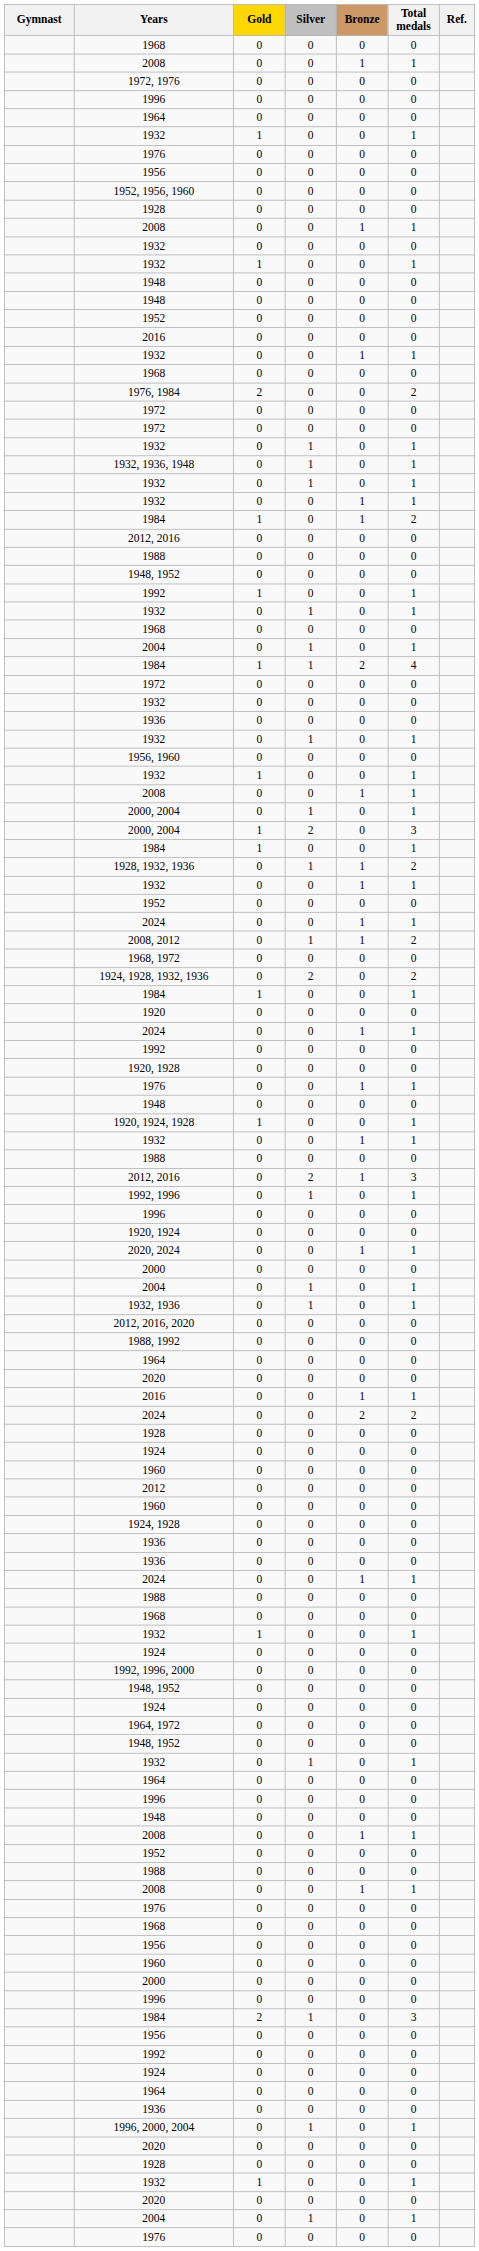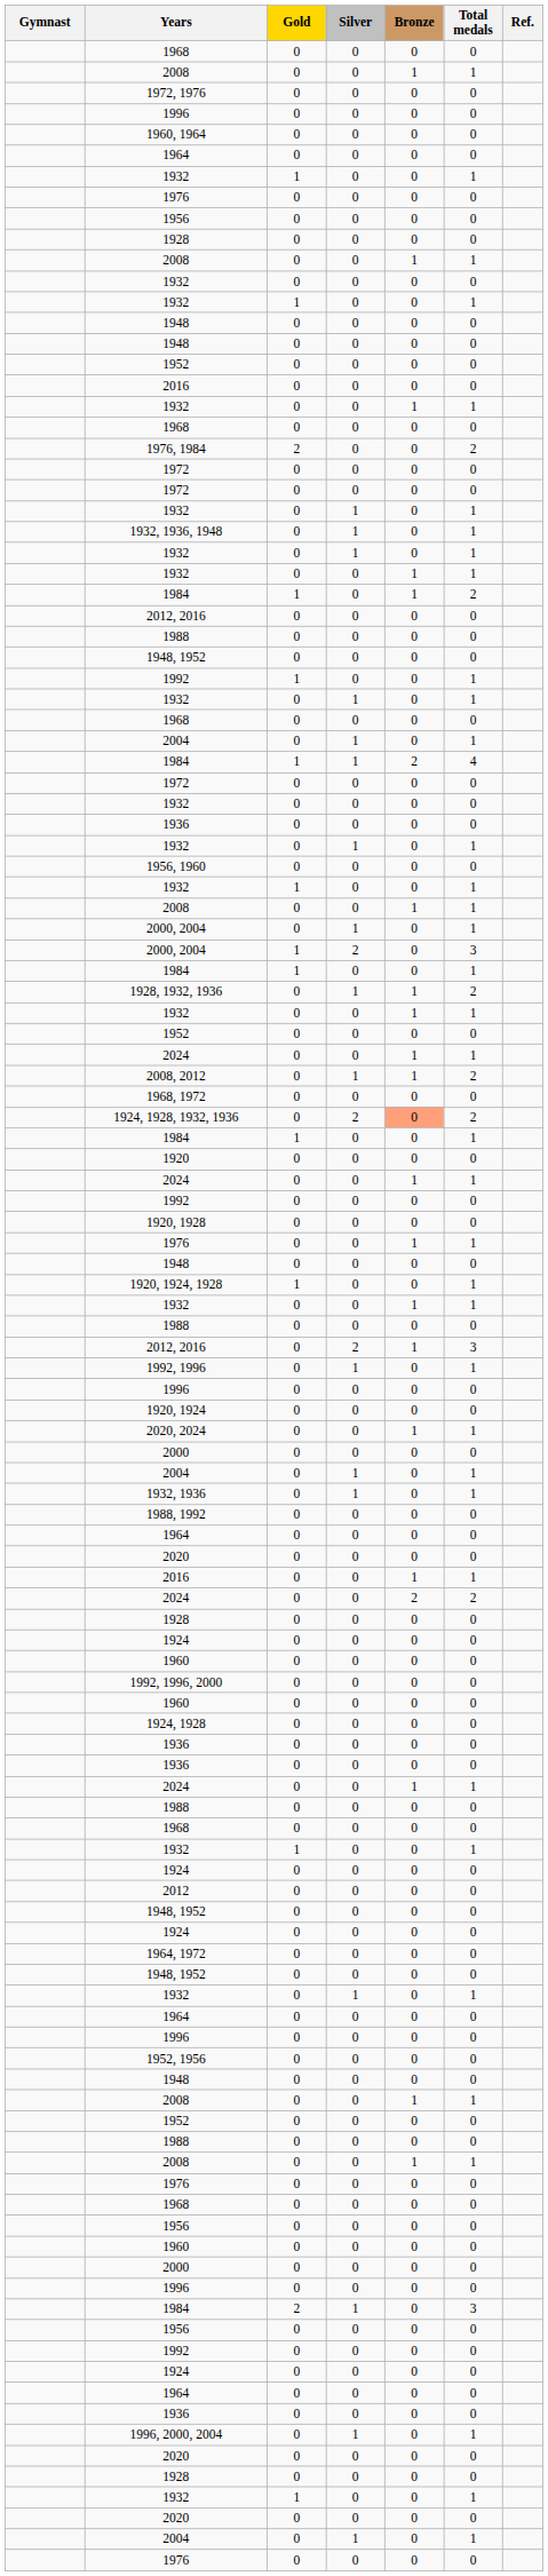 <table class="wikitable sortable" width=74% style="text-align:center;">
 <tr>
 <th>Gymnast</th>
 <th>Years</th>
 <th style="background-color:gold; width:4.0em; font-weight:bold;">Gold</th>
 <th style="background-color:silver; width:4.0em; font-weight:bold;">Silver</th>
 <th style="background-color:#cc9966; width:4.0em; font-weight:bold;">Bronze</th>
 <th style="width:4.0em;">Total medals</th>
 <th class="unsortable">Ref.</th>
 </tr>
 <tr>
 <td></td>
 <td>1968</td>
 <td>0</td>
 <td>0</td>
 <td>0</td>
 <td>0</td>
 <td></td>
 </tr>
 <tr>
 <td></td>
 <td>2008</td>
 <td>0</td>
 <td>0</td>
 <td>1</td>
 <td>1</td>
 <td></td>
 </tr>
 <tr>
 <td></td>
 <td>1972, 1976</td>
 <td>0</td>
 <td>0</td>
 <td>0</td>
 <td>0</td>
 <td></td>
 </tr>
 <tr>
 <td></td>
 <td>1996</td>
 <td>0</td>
 <td>0</td>
 <td>0</td>
 <td>0</td>
 <td></td>
 </tr>
 <tr>
 <td></td>
+<td>1960, 1964</td>
+<td>0</td>
+<td>0</td>
+<td>0</td>
+<td>0</td>
+<td></td>
+</tr>
+<tr>
+<td></td>
 <td>1964</td>
 <td>0</td>
 <td>0</td>
 <td>0</td>
 <td>0</td>
 <td></td>
 </tr>
 <tr>
 <td></td>
 <td>1932</td>
 <td>1</td>
 <td>0</td>
 <td>0</td>
 <td>1</td>
 <td></td>
 </tr>
 <tr>
 <td></td>
 <td>1976</td>
 <td>0</td>
 <td>0</td>
 <td>0</td>
 <td>0</td>
 <td></td>
 </tr>
 <tr>
 <td></td>
 <td>1956</td>
-<td>0</td>
-<td>0</td>
-<td>0</td>
-<td>0</td>
-<td></td>
-</tr>
-<tr>
-<td></td>
-<td>1952, 1956, 1960</td>
 <td>0</td>
 <td>0</td>
 <td>0</td>
 <td>0</td>
 <td></td>
 </tr>
 <tr>
 <td></td>
 <td>1928</td>
 <td>0</td>
 <td>0</td>
 <td>0</td>
 <td>0</td>
 <td></td>
 </tr>
 <tr>
 <td></td>
 <td>2008</td>
 <td>0</td>
 <td>0</td>
 <td>1</td>
 <td>1</td>
 <td></td>
 </tr>
 <tr>
 <td></td>
 <td>1932</td>
 <td>0</td>
 <td>0</td>
 <td>0</td>
 <td>0</td>
 <td></td>
 </tr>
 <tr>
 <td></td>
 <td>1932</td>
 <td>1</td>
 <td>0</td>
 <td>0</td>
 <td>1</td>
 <td></td>
 </tr>
 <tr>
 <td></td>
 <td>1948</td>
 <td>0</td>
 <td>0</td>
 <td>0</td>
 <td>0</td>
 <td></td>
 </tr>
 <tr>
 <td></td>
 <td>1948</td>
 <td>0</td>
 <td>0</td>
 <td>0</td>
 <td>0</td>
 <td></td>
 </tr>
 <tr>
 <td></td>
 <td>1952</td>
 <td>0</td>
 <td>0</td>
 <td>0</td>
 <td>0</td>
 <td></td>
 </tr>
 <tr>
 <td></td>
 <td>2016</td>
 <td>0</td>
 <td>0</td>
 <td>0</td>
 <td>0</td>
 <td></td>
 </tr>
 <tr>
 <td></td>
 <td>1932</td>
 <td>0</td>
 <td>0</td>
 <td>1</td>
 <td>1</td>
 <td></td>
 </tr>
 <tr>
 <td></td>
 <td>1968</td>
 <td>0</td>
 <td>0</td>
 <td>0</td>
 <td>0</td>
 <td></td>
 </tr>
 <tr>
 <td></td>
 <td>1976, 1984</td>
 <td>2</td>
 <td>0</td>
 <td>0</td>
 <td>2</td>
 <td></td>
 </tr>
 <tr>
 <td></td>
 <td>1972</td>
 <td>0</td>
 <td>0</td>
 <td>0</td>
 <td>0</td>
 <td></td>
 </tr>
 <tr>
 <td></td>
 <td>1972</td>
 <td>0</td>
 <td>0</td>
 <td>0</td>
 <td>0</td>
 <td></td>
 </tr>
 <tr>
 <td></td>
 <td>1932</td>
 <td>0</td>
 <td>1</td>
 <td>0</td>
 <td>1</td>
 <td></td>
 </tr>
 <tr>
 <td></td>
 <td>1932, 1936, 1948</td>
 <td>0</td>
 <td>1</td>
 <td>0</td>
 <td>1</td>
 <td></td>
 </tr>
 <tr>
 <td></td>
 <td>1932</td>
 <td>0</td>
 <td>1</td>
 <td>0</td>
 <td>1</td>
 <td></td>
 </tr>
 <tr>
 <td></td>
 <td>1932</td>
 <td>0</td>
 <td>0</td>
 <td>1</td>
 <td>1</td>
 <td></td>
 </tr>
 <tr>
 <td></td>
 <td>1984</td>
 <td>1</td>
 <td>0</td>
 <td>1</td>
 <td>2</td>
 <td></td>
 </tr>
 <tr>
 <td></td>
 <td>2012, 2016</td>
 <td>0</td>
 <td>0</td>
 <td>0</td>
 <td>0</td>
 <td></td>
 </tr>
 <tr>
 <td></td>
 <td>1988</td>
 <td>0</td>
 <td>0</td>
 <td>0</td>
 <td>0</td>
 <td></td>
 </tr>
 <tr>
 <td></td>
 <td>1948, 1952</td>
 <td>0</td>
 <td>0</td>
 <td>0</td>
 <td>0</td>
 <td></td>
 </tr>
 <tr>
 <td></td>
 <td>1992</td>
 <td>1</td>
 <td>0</td>
 <td>0</td>
 <td>1</td>
 <td></td>
 </tr>
 <tr>
 <td></td>
 <td>1932</td>
 <td>0</td>
 <td>1</td>
 <td>0</td>
 <td>1</td>
 <td></td>
 </tr>
 <tr>
 <td></td>
 <td>1968</td>
 <td>0</td>
 <td>0</td>
 <td>0</td>
 <td>0</td>
 <td></td>
 </tr>
 <tr>
 <td></td>
 <td>2004</td>
 <td>0</td>
 <td>1</td>
 <td>0</td>
 <td>1</td>
 <td></td>
 </tr>
 <tr>
 <td></td>
 <td>1984</td>
 <td>1</td>
 <td>1</td>
 <td>2</td>
 <td>4</td>
 <td></td>
 </tr>
 <tr>
 <td></td>
 <td>1972</td>
 <td>0</td>
 <td>0</td>
 <td>0</td>
 <td>0</td>
 <td></td>
 </tr>
 <tr>
 <td></td>
 <td>1932</td>
 <td>0</td>
 <td>0</td>
 <td>0</td>
 <td>0</td>
 <td></td>
 </tr>
 <tr>
 <td></td>
 <td>1936</td>
 <td>0</td>
 <td>0</td>
 <td>0</td>
 <td>0</td>
 <td></td>
 </tr>
 <tr>
 <td></td>
 <td>1932</td>
 <td>0</td>
 <td>1</td>
 <td>0</td>
 <td>1</td>
 <td></td>
 </tr>
 <tr>
 <td></td>
 <td>1956, 1960</td>
 <td>0</td>
 <td>0</td>
 <td>0</td>
 <td>0</td>
 <td></td>
 </tr>
 <tr>
 <td></td>
 <td>1932</td>
 <td>1</td>
 <td>0</td>
 <td>0</td>
 <td>1</td>
 <td></td>
 </tr>
 <tr>
 <td></td>
 <td>2008</td>
 <td>0</td>
 <td>0</td>
 <td>1</td>
 <td>1</td>
 <td></td>
 </tr>
 <tr>
 <td></td>
 <td>2000, 2004</td>
 <td>0</td>
 <td>1</td>
 <td>0</td>
 <td>1</td>
 <td></td>
 </tr>
 <tr>
 <td></td>
 <td>2000, 2004</td>
 <td>1</td>
 <td>2</td>
 <td>0</td>
 <td>3</td>
 <td></td>
 </tr>
 <tr>
 <td></td>
 <td>1984</td>
 <td>1</td>
 <td>0</td>
 <td>0</td>
 <td>1</td>
 <td></td>
 </tr>
 <tr>
 <td></td>
 <td>1928, 1932, 1936</td>
 <td>0</td>
 <td>1</td>
 <td>1</td>
 <td>2</td>
 <td></td>
 </tr>
 <tr>
 <td></td>
 <td>1932</td>
 <td>0</td>
 <td>0</td>
 <td>1</td>
 <td>1</td>
 <td></td>
 </tr>
 <tr>
 <td></td>
 <td>1952</td>
 <td>0</td>
 <td>0</td>
 <td>0</td>
 <td>0</td>
 <td></td>
 </tr>
 <tr>
 <td></td>
 <td>2024</td>
 <td>0</td>
 <td>0</td>
 <td>1</td>
 <td>1</td>
 <td></td>
 </tr>
 <tr>
 <td></td>
 <td>2008, 2012</td>
 <td>0</td>
 <td>1</td>
 <td>1</td>
 <td>2</td>
 <td></td>
 </tr>
 <tr>
 <td></td>
 <td>1968, 1972</td>
 <td>0</td>
 <td>0</td>
 <td>0</td>
 <td>0</td>
 <td></td>
 </tr>
 <tr>
 <td></td>
 <td>1924, 1928, 1932, 1936</td>
 <td>0</td>
 <td>2</td>
-<td>0</td>
+<td style="background: lightsalmon;">0</td>
 <td>2</td>
 <td></td>
 </tr>
 <tr>
 <td></td>
 <td>1984</td>
 <td>1</td>
 <td>0</td>
 <td>0</td>
 <td>1</td>
 <td></td>
 </tr>
 <tr>
 <td></td>
 <td>1920</td>
 <td>0</td>
 <td>0</td>
 <td>0</td>
 <td>0</td>
 <td></td>
 </tr>
 <tr>
 <td></td>
 <td>2024</td>
 <td>0</td>
 <td>0</td>
 <td>1</td>
 <td>1</td>
 <td></td>
 </tr>
 <tr>
 <td></td>
 <td>1992</td>
 <td>0</td>
 <td>0</td>
 <td>0</td>
 <td>0</td>
 <td></td>
 </tr>
 <tr>
 <td></td>
 <td>1920, 1928</td>
 <td>0</td>
 <td>0</td>
 <td>0</td>
 <td>0</td>
 <td></td>
 </tr>
 <tr>
 <td></td>
 <td>1976</td>
 <td>0</td>
 <td>0</td>
 <td>1</td>
 <td>1</td>
 <td></td>
 </tr>
 <tr>
 <td></td>
 <td>1948</td>
 <td>0</td>
 <td>0</td>
 <td>0</td>
 <td>0</td>
 <td></td>
 </tr>
 <tr>
 <td></td>
 <td>1920, 1924, 1928</td>
 <td>1</td>
 <td>0</td>
 <td>0</td>
 <td>1</td>
 <td></td>
 </tr>
 <tr>
 <td></td>
 <td>1932</td>
 <td>0</td>
 <td>0</td>
 <td>1</td>
 <td>1</td>
 <td></td>
 </tr>
 <tr>
 <td></td>
 <td>1988</td>
 <td>0</td>
 <td>0</td>
 <td>0</td>
 <td>0</td>
 <td></td>
 </tr>
 <tr>
 <td></td>
 <td>2012, 2016</td>
 <td>0</td>
 <td>2</td>
 <td>1</td>
 <td>3</td>
 <td></td>
 </tr>
 <tr>
 <td></td>
 <td>1992, 1996</td>
 <td>0</td>
 <td>1</td>
 <td>0</td>
 <td>1</td>
 <td></td>
 </tr>
 <tr>
 <td></td>
 <td>1996</td>
 <td>0</td>
 <td>0</td>
 <td>0</td>
 <td>0</td>
 <td></td>
 </tr>
 <tr>
 <td></td>
 <td>1920, 1924</td>
 <td>0</td>
 <td>0</td>
 <td>0</td>
 <td>0</td>
 <td></td>
 </tr>
 <tr>
 <td></td>
 <td>2020, 2024</td>
 <td>0</td>
 <td>0</td>
 <td>1</td>
 <td>1</td>
 <td></td>
 </tr>
 <tr>
 <td></td>
 <td>2000</td>
 <td>0</td>
 <td>0</td>
 <td>0</td>
 <td>0</td>
 <td></td>
 </tr>
 <tr>
 <td></td>
 <td>2004</td>
 <td>0</td>
 <td>1</td>
 <td>0</td>
 <td>1</td>
 <td></td>
 </tr>
 <tr>
 <td></td>
 <td>1932, 1936</td>
 <td>0</td>
 <td>1</td>
 <td>0</td>
 <td>1</td>
 <td></td>
 </tr>
 <tr>
 <td></td>
-<td>2012, 2016, 2020</td>
-<td>0</td>
-<td>0</td>
-<td>0</td>
-<td>0</td>
-<td></td>
-</tr>
-<tr>
-<td></td>
 <td>1988, 1992</td>
 <td>0</td>
 <td>0</td>
 <td>0</td>
 <td>0</td>
 <td></td>
 </tr>
 <tr>
 <td></td>
 <td>1964</td>
 <td>0</td>
 <td>0</td>
 <td>0</td>
 <td>0</td>
 <td></td>
 </tr>
 <tr>
 <td></td>
 <td>2020</td>
 <td>0</td>
 <td>0</td>
 <td>0</td>
 <td>0</td>
 <td></td>
 </tr>
 <tr>
 <td></td>
 <td>2016</td>
 <td>0</td>
 <td>0</td>
 <td>1</td>
 <td>1</td>
 <td></td>
 </tr>
 <tr>
 <td></td>
 <td>2024</td>
 <td>0</td>
 <td>0</td>
 <td>2</td>
 <td>2</td>
 <td></td>
 </tr>
 <tr>
 <td></td>
 <td>1928</td>
 <td>0</td>
 <td>0</td>
 <td>0</td>
 <td>0</td>
 <td></td>
 </tr>
 <tr>
 <td></td>
 <td>1924</td>
 <td>0</td>
 <td>0</td>
 <td>0</td>
 <td>0</td>
 <td></td>
 </tr>
 <tr>
 <td></td>
 <td>1960</td>
 <td>0</td>
 <td>0</td>
 <td>0</td>
 <td>0</td>
 <td></td>
 </tr>
 <tr>
 <td></td>
-<td>2012</td>
+<td>1992, 1996, 2000</td>
 <td>0</td>
 <td>0</td>
 <td>0</td>
 <td>0</td>
 <td></td>
 </tr>
 <tr>
 <td></td>
 <td>1960</td>
 <td>0</td>
 <td>0</td>
 <td>0</td>
 <td>0</td>
 <td></td>
 </tr>
 <tr>
 <td></td>
 <td>1924, 1928</td>
 <td>0</td>
 <td>0</td>
 <td>0</td>
 <td>0</td>
 <td></td>
 </tr>
 <tr>
 <td></td>
 <td>1936</td>
 <td>0</td>
 <td>0</td>
 <td>0</td>
 <td>0</td>
 <td></td>
 </tr>
 <tr>
 <td></td>
 <td>1936</td>
 <td>0</td>
 <td>0</td>
 <td>0</td>
 <td>0</td>
 <td></td>
 </tr>
 <tr>
 <td></td>
 <td>2024</td>
 <td>0</td>
 <td>0</td>
 <td>1</td>
 <td>1</td>
 <td></td>
 </tr>
 <tr>
 <td></td>
 <td>1988</td>
 <td>0</td>
 <td>0</td>
 <td>0</td>
 <td>0</td>
 <td></td>
 </tr>
 <tr>
 <td></td>
 <td>1968</td>
 <td>0</td>
 <td>0</td>
 <td>0</td>
 <td>0</td>
 <td></td>
 </tr>
 <tr>
 <td></td>
 <td>1932</td>
 <td>1</td>
 <td>0</td>
 <td>0</td>
 <td>1</td>
 <td></td>
 </tr>
 <tr>
 <td></td>
 <td>1924</td>
 <td>0</td>
 <td>0</td>
 <td>0</td>
 <td>0</td>
 <td></td>
 </tr>
 <tr>
 <td></td>
-<td>1992, 1996, 2000</td>
+<td>2012</td>
 <td>0</td>
 <td>0</td>
 <td>0</td>
 <td>0</td>
 <td></td>
 </tr>
 <tr>
 <td></td>
 <td>1948, 1952</td>
 <td>0</td>
 <td>0</td>
 <td>0</td>
 <td>0</td>
 <td></td>
 </tr>
 <tr>
 <td></td>
 <td>1924</td>
 <td>0</td>
 <td>0</td>
 <td>0</td>
 <td>0</td>
 <td></td>
 </tr>
 <tr>
 <td></td>
 <td>1964, 1972</td>
 <td>0</td>
 <td>0</td>
 <td>0</td>
 <td>0</td>
 <td></td>
 </tr>
 <tr>
 <td></td>
 <td>1948, 1952</td>
 <td>0</td>
 <td>0</td>
 <td>0</td>
 <td>0</td>
 <td></td>
 </tr>
 <tr>
 <td></td>
 <td>1932</td>
 <td>0</td>
 <td>1</td>
 <td>0</td>
 <td>1</td>
 <td></td>
 </tr>
 <tr>
 <td></td>
 <td>1964</td>
 <td>0</td>
 <td>0</td>
 <td>0</td>
 <td>0</td>
 <td></td>
 </tr>
 <tr>
 <td></td>
 <td>1996</td>
+<td>0</td>
+<td>0</td>
+<td>0</td>
+<td>0</td>
+<td></td>
+</tr>
+<tr>
+<td></td>
+<td>1952, 1956</td>
 <td>0</td>
 <td>0</td>
 <td>0</td>
 <td>0</td>
 <td></td>
 </tr>
 <tr>
 <td></td>
 <td>1948</td>
 <td>0</td>
 <td>0</td>
 <td>0</td>
 <td>0</td>
 <td></td>
 </tr>
 <tr>
 <td></td>
 <td>2008</td>
 <td>0</td>
 <td>0</td>
 <td>1</td>
 <td>1</td>
 <td></td>
 </tr>
 <tr>
 <td></td>
 <td>1952</td>
 <td>0</td>
 <td>0</td>
 <td>0</td>
 <td>0</td>
 <td></td>
 </tr>
 <tr>
 <td></td>
 <td>1988</td>
 <td>0</td>
 <td>0</td>
 <td>0</td>
 <td>0</td>
 <td></td>
 </tr>
 <tr>
 <td></td>
 <td>2008</td>
 <td>0</td>
 <td>0</td>
 <td>1</td>
 <td>1</td>
 <td></td>
 </tr>
 <tr>
 <td></td>
 <td>1976</td>
 <td>0</td>
 <td>0</td>
 <td>0</td>
 <td>0</td>
 <td></td>
 </tr>
 <tr>
 <td></td>
 <td>1968</td>
 <td>0</td>
 <td>0</td>
 <td>0</td>
 <td>0</td>
 <td></td>
 </tr>
 <tr>
 <td></td>
 <td>1956</td>
 <td>0</td>
 <td>0</td>
 <td>0</td>
 <td>0</td>
 <td></td>
 </tr>
 <tr>
 <td></td>
 <td>1960</td>
 <td>0</td>
 <td>0</td>
 <td>0</td>
 <td>0</td>
 <td></td>
 </tr>
 <tr>
 <td></td>
 <td>2000</td>
 <td>0</td>
 <td>0</td>
 <td>0</td>
 <td>0</td>
 <td></td>
 </tr>
 <tr>
 <td></td>
 <td>1996</td>
 <td>0</td>
 <td>0</td>
 <td>0</td>
 <td>0</td>
 <td></td>
 </tr>
 <tr>
 <td></td>
 <td>1984</td>
 <td>2</td>
 <td>1</td>
 <td>0</td>
 <td>3</td>
 <td></td>
 </tr>
 <tr>
 <td></td>
 <td>1956</td>
 <td>0</td>
 <td>0</td>
 <td>0</td>
 <td>0</td>
 <td></td>
 </tr>
 <tr>
 <td></td>
 <td>1992</td>
 <td>0</td>
 <td>0</td>
 <td>0</td>
 <td>0</td>
 <td></td>
 </tr>
 <tr>
 <td></td>
 <td>1924</td>
 <td>0</td>
 <td>0</td>
 <td>0</td>
 <td>0</td>
 <td></td>
 </tr>
 <tr>
 <td></td>
 <td>1964</td>
 <td>0</td>
 <td>0</td>
 <td>0</td>
 <td>0</td>
 <td></td>
 </tr>
 <tr>
 <td></td>
 <td>1936</td>
 <td>0</td>
 <td>0</td>
 <td>0</td>
 <td>0</td>
 <td></td>
 </tr>
 <tr>
 <td></td>
 <td>1996, 2000, 2004</td>
 <td>0</td>
 <td>1</td>
 <td>0</td>
 <td>1</td>
 <td></td>
 </tr>
 <tr>
 <td></td>
 <td>2020</td>
 <td>0</td>
 <td>0</td>
 <td>0</td>
 <td>0</td>
 <td></td>
 </tr>
 <tr>
 <td></td>
 <td>1928</td>
 <td>0</td>
 <td>0</td>
 <td>0</td>
 <td>0</td>
 <td></td>
 </tr>
 <tr>
 <td></td>
 <td>1932</td>
 <td>1</td>
 <td>0</td>
 <td>0</td>
 <td>1</td>
 <td></td>
 </tr>
 <tr>
 <td></td>
 <td>2020</td>
 <td>0</td>
 <td>0</td>
 <td>0</td>
 <td>0</td>
 <td></td>
 </tr>
 <tr>
 <td></td>
 <td>2004</td>
 <td>0</td>
 <td>1</td>
 <td>0</td>
 <td>1</td>
 <td></td>
 </tr>
 <tr>
 <td></td>
 <td>1976</td>
 <td>0</td>
 <td>0</td>
 <td>0</td>
 <td>0</td>
 <td></td>
 </tr>
 </table>
